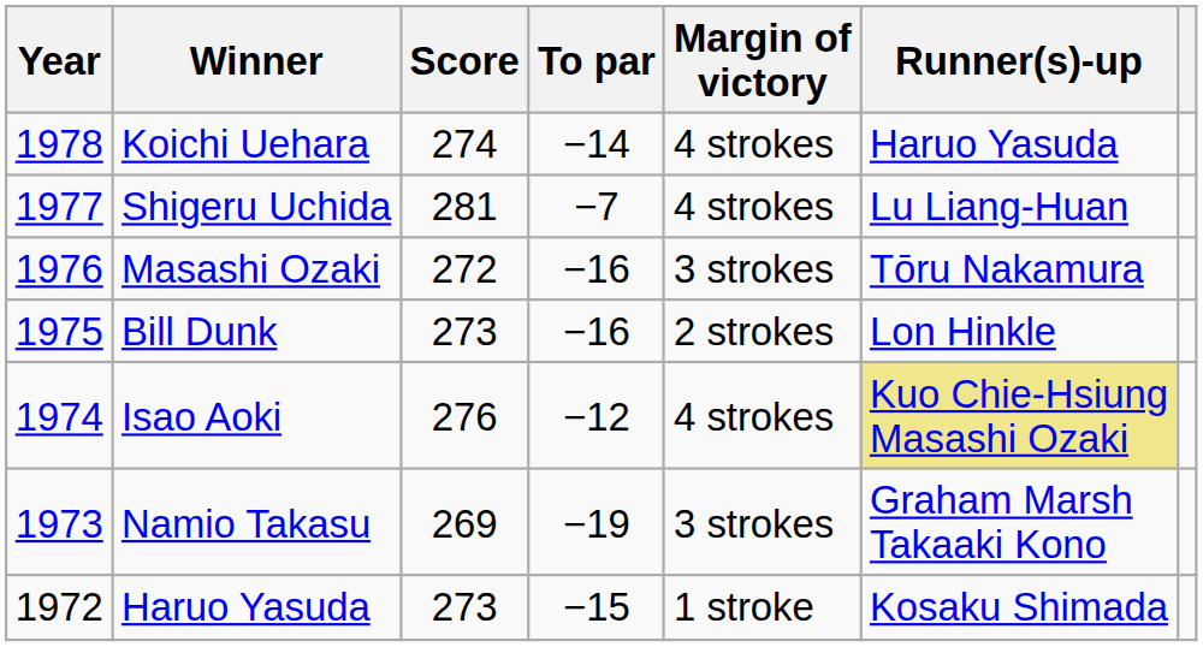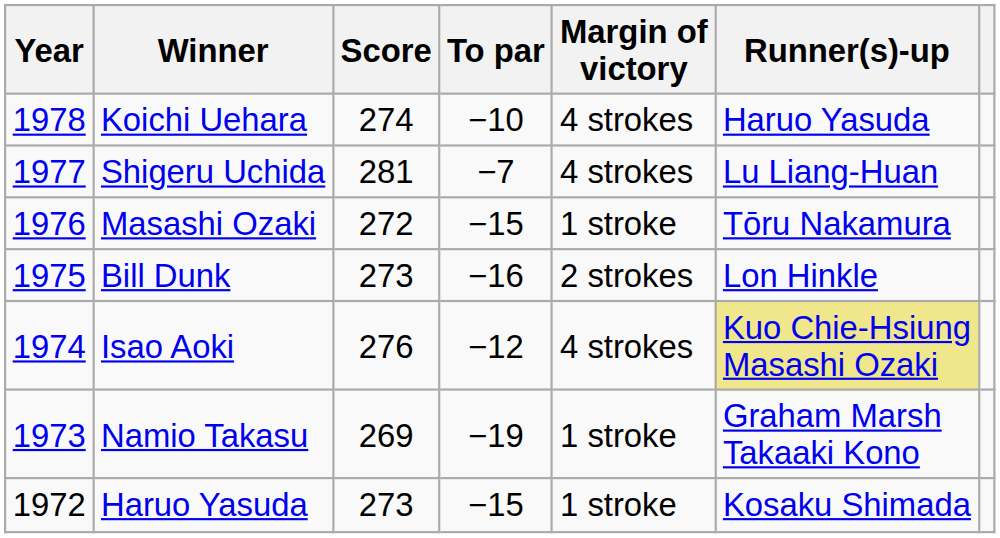 <table class=wikitable style="font-size:95%">
 <tr>
 <th>Year</th>
 <th>Winner</th>
 <th>Score</th>
 <th>To par</th>
 <th>Margin of<br>victory</th>
 <th>Runner(s)-up</th>
 <th></th>
 </tr>
 <tr>
 <td><a href='#'>1978</a></td>
 <td> <a href='#'>Koichi Uehara</a></td>
 <td align=center>274</td>
-<td align=center>−14</td>
+<td align=center>−10</td>
 <td>4 strokes</td>
 <td> <a href='#'>Haruo Yasuda</a></td>
 <td></td>
 </tr>
 <tr>
 <td><a href='#'>1977</a></td>
 <td> <a href='#'>Shigeru Uchida</a></td>
 <td align=center>281</td>
 <td align=center>−7</td>
 <td>4 strokes</td>
 <td> <a href='#'>Lu Liang-Huan</a></td>
 <td></td>
 </tr>
 <tr>
 <td><a href='#'>1976</a></td>
 <td> <a href='#'>Masashi Ozaki</a></td>
 <td align=center>272</td>
-<td align=center>−16</td>
-<td>3 strokes</td>
+<td align=center>−15</td>
+<td>1 stroke</td>
 <td> <a href='#'>Tōru Nakamura</a></td>
 <td></td>
 </tr>
 <tr>
 <td><a href='#'>1975</a></td>
 <td> <a href='#'>Bill Dunk</a></td>
 <td align=center>273</td>
 <td align=center>−16</td>
 <td>2 strokes</td>
 <td> <a href='#'>Lon Hinkle</a></td>
 <td></td>
 </tr>
 <tr>
 <td><a href='#'>1974</a></td>
 <td> <a href='#'>Isao Aoki</a></td>
 <td align=center>276</td>
 <td align=center>−12</td>
 <td>4 strokes</td>
 <td style="background: khaki;"> <a href='#'>Kuo Chie-Hsiung</a><br> <a href='#'>Masashi Ozaki</a></td>
 <td></td>
 </tr>
 <tr>
 <td><a href='#'>1973</a></td>
 <td> <a href='#'>Namio Takasu</a></td>
 <td align=center>269</td>
 <td align=center>−19</td>
-<td>3 strokes</td>
+<td>1 stroke</td>
 <td> <a href='#'>Graham Marsh</a><br> <a href='#'>Takaaki Kono</a></td>
 <td></td>
 </tr>
 <tr>
 <td>1972</td>
 <td> <a href='#'>Haruo Yasuda</a></td>
 <td align=center>273</td>
 <td align=center>−15</td>
 <td>1 stroke</td>
 <td> <a href='#'>Kosaku Shimada</a></td>
 <td></td>
 </tr>
 </table>
